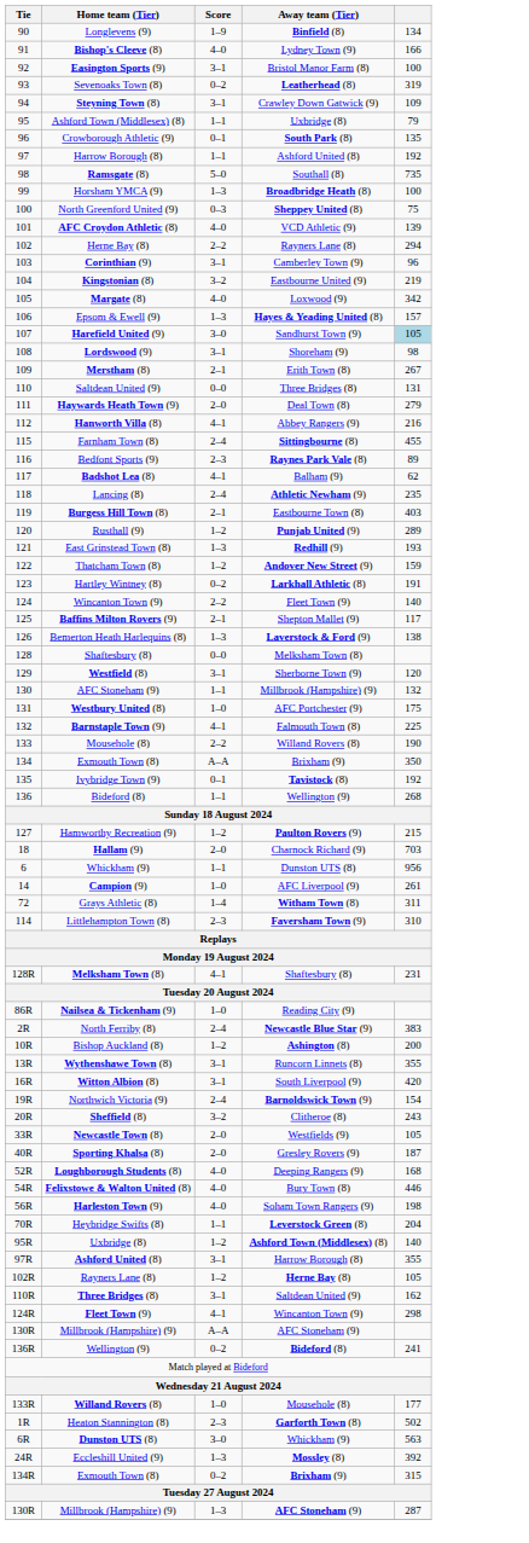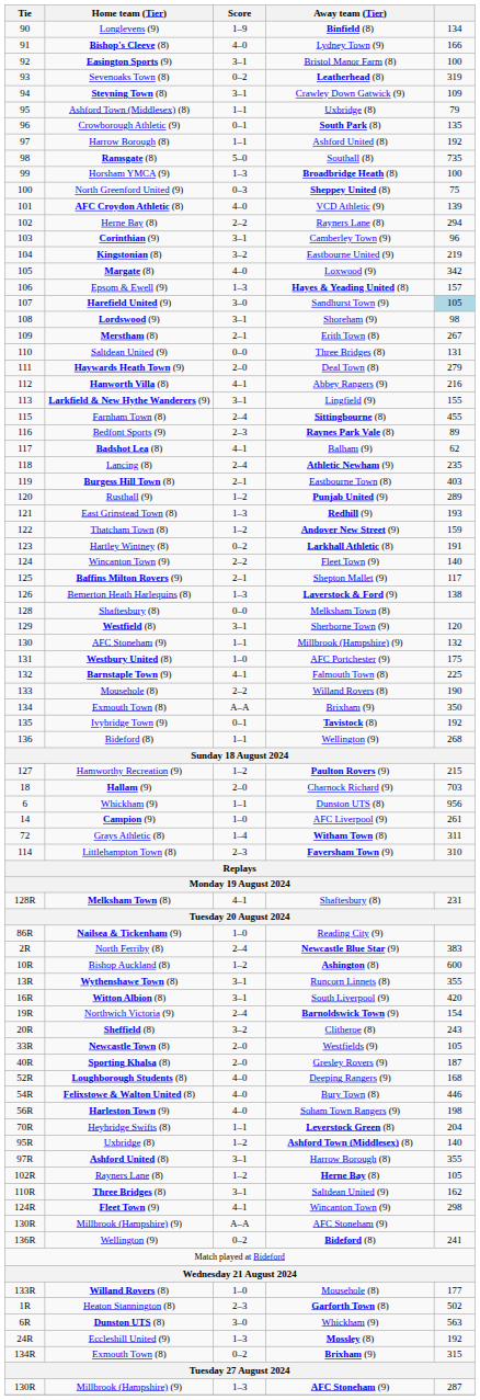 <table class="wikitable" style="text-align:center; font-size:90%">
 <tr>
 <th scope="col" style="width:  8.43%;">Tie</th>
 <th scope="col" style="width: 35.29%;">Home team (<a href='#'>Tier</a>)</th>
 <th scope="col" style="width: 11.00%;">Score</th>
 <th scope="col" style="width: 35.29%;">Away team (<a href='#'>Tier</a>)</th>
 <th scope="col" style="width:  8.43%;"></th>
 </tr>
 <tr>
 <td>90</td>
 <td><a href='#'>Longlevens</a> (9)</td>
 <td>1–9</td>
 <td><strong><a href='#'>Binfield</a></strong> (8)</td>
 <td>134</td>
 </tr>
 <tr>
 <td>91</td>
 <td><strong><a href='#'>Bishop's Cleeve</a></strong> (8)</td>
 <td>4–0</td>
 <td><a href='#'>Lydney Town</a> (9)</td>
 <td>166</td>
 </tr>
 <tr>
 <td>92</td>
 <td><strong><a href='#'>Easington Sports</a></strong> (9)</td>
 <td>3–1</td>
 <td><a href='#'>Bristol Manor Farm</a> (8)</td>
 <td>100</td>
 </tr>
 <tr>
 <td>93</td>
 <td><a href='#'>Sevenoaks Town</a> (8)</td>
 <td>0–2</td>
 <td><strong><a href='#'>Leatherhead</a></strong> (8)</td>
 <td>319</td>
 </tr>
 <tr>
 <td>94</td>
 <td><strong><a href='#'>Steyning Town</a></strong> (8)</td>
 <td>3–1</td>
 <td><a href='#'>Crawley Down Gatwick</a> (9)</td>
 <td>109</td>
 </tr>
 <tr>
 <td>95</td>
 <td><a href='#'>Ashford Town (Middlesex)</a> (8)</td>
 <td>1–1</td>
 <td><a href='#'>Uxbridge</a> (8)</td>
 <td>79</td>
 </tr>
 <tr>
 <td>96</td>
 <td><a href='#'>Crowborough Athletic</a> (9)</td>
 <td>0–1</td>
 <td><strong><a href='#'>South Park</a></strong> (8)</td>
 <td>135</td>
 </tr>
 <tr>
 <td>97</td>
 <td><a href='#'>Harrow Borough</a> (8)</td>
 <td>1–1</td>
 <td><a href='#'>Ashford United</a> (8)</td>
 <td>192</td>
 </tr>
 <tr>
 <td>98</td>
 <td><strong><a href='#'>Ramsgate</a></strong> (8)</td>
 <td>5–0</td>
 <td><a href='#'>Southall</a> (8)</td>
 <td>735</td>
 </tr>
 <tr>
 <td>99</td>
 <td><a href='#'>Horsham YMCA</a> (9)</td>
 <td>1–3</td>
 <td><strong><a href='#'>Broadbridge Heath</a></strong> (8)</td>
 <td>100</td>
 </tr>
 <tr>
 <td>100</td>
 <td><a href='#'>North Greenford United</a> (9)</td>
 <td>0–3</td>
 <td><strong><a href='#'>Sheppey United</a></strong> (8)</td>
 <td>75</td>
 </tr>
 <tr>
 <td>101</td>
 <td><strong><a href='#'>AFC Croydon Athletic</a></strong> (8)</td>
 <td>4–0</td>
 <td><a href='#'>VCD Athletic</a> (9)</td>
 <td>139</td>
 </tr>
 <tr>
 <td>102</td>
 <td><a href='#'>Herne Bay</a> (8)</td>
 <td>2–2</td>
 <td><a href='#'>Rayners Lane</a> (8)</td>
 <td>294</td>
 </tr>
 <tr>
 <td>103</td>
 <td><strong><a href='#'>Corinthian</a></strong> (9)</td>
 <td>3–1</td>
 <td><a href='#'>Camberley Town</a> (9)</td>
 <td>96</td>
 </tr>
 <tr>
 <td>104</td>
 <td><strong><a href='#'>Kingstonian</a></strong> (8)</td>
 <td>3–2</td>
 <td><a href='#'>Eastbourne United</a> (9)</td>
 <td>219</td>
 </tr>
 <tr>
 <td>105</td>
 <td><strong><a href='#'>Margate</a></strong> (8)</td>
 <td>4–0</td>
 <td><a href='#'>Loxwood</a> (9)</td>
 <td>342</td>
 </tr>
 <tr>
 <td>106</td>
 <td><a href='#'>Epsom & Ewell</a> (9)</td>
 <td>1–3</td>
 <td><strong><a href='#'>Hayes & Yeading United</a></strong> (8)</td>
 <td>157</td>
 </tr>
 <tr>
 <td>107</td>
 <td><strong><a href='#'>Harefield United</a></strong> (9)</td>
 <td>3–0</td>
 <td><a href='#'>Sandhurst Town</a> (9)</td>
 <td style="background: lightblue;">105</td>
 </tr>
 <tr>
 <td>108</td>
 <td><strong><a href='#'>Lordswood</a></strong> (9)</td>
 <td>3–1</td>
 <td><a href='#'>Shoreham</a> (9)</td>
 <td>98</td>
 </tr>
 <tr>
 <td>109</td>
 <td><strong><a href='#'>Merstham</a></strong> (8)</td>
 <td>2–1</td>
 <td><a href='#'>Erith Town</a> (8)</td>
 <td>267</td>
 </tr>
 <tr>
 <td>110</td>
 <td><a href='#'>Saltdean United</a> (9)</td>
 <td>0–0</td>
 <td><a href='#'>Three Bridges</a> (8)</td>
 <td>131</td>
 </tr>
 <tr>
 <td>111</td>
 <td><strong><a href='#'>Haywards Heath Town</a></strong> (9)</td>
 <td>2–0</td>
 <td><a href='#'>Deal Town</a> (8)</td>
 <td>279</td>
 </tr>
 <tr>
 <td>112</td>
 <td><strong><a href='#'>Hanworth Villa</a></strong> (8)</td>
 <td>4–1</td>
 <td><a href='#'>Abbey Rangers</a> (9)</td>
 <td>216</td>
+</tr>
+<tr>
+<td>113</td>
+<td><strong><a href='#'>Larkfield & New Hythe Wanderers</a></strong> (9)</td>
+<td>3–1</td>
+<td><a href='#'>Lingfield</a> (9)</td>
+<td>155</td>
 </tr>
 <tr>
 <td>115</td>
 <td><a href='#'>Farnham Town</a> (8)</td>
 <td>2–4</td>
 <td><strong><a href='#'>Sittingbourne</a></strong> (8)</td>
 <td>455</td>
 </tr>
 <tr>
 <td>116</td>
 <td><a href='#'>Bedfont Sports</a> (9)</td>
 <td>2–3</td>
 <td><strong><a href='#'>Raynes Park Vale</a></strong> (8)</td>
 <td>89</td>
 </tr>
 <tr>
 <td>117</td>
 <td><strong><a href='#'>Badshot Lea</a></strong> (8)</td>
 <td>4–1</td>
 <td><a href='#'>Balham</a> (9)</td>
 <td>62</td>
 </tr>
 <tr>
 <td>118</td>
 <td><a href='#'>Lancing</a> (8)</td>
 <td>2–4</td>
 <td><strong><a href='#'>Athletic Newham</a></strong> (9)</td>
 <td>235</td>
 </tr>
 <tr>
 <td>119</td>
 <td><strong><a href='#'>Burgess Hill Town</a></strong> (8)</td>
 <td>2–1</td>
 <td><a href='#'>Eastbourne Town</a> (8)</td>
 <td>403</td>
 </tr>
 <tr>
 <td>120</td>
 <td><a href='#'>Rusthall</a> (9)</td>
 <td>1–2</td>
 <td><strong><a href='#'>Punjab United</a></strong> (9)</td>
 <td>289</td>
 </tr>
 <tr>
 <td>121</td>
 <td><a href='#'>East Grinstead Town</a> (8)</td>
 <td>1–3</td>
 <td><strong><a href='#'>Redhill</a></strong> (9)</td>
 <td>193</td>
 </tr>
 <tr>
 <td>122</td>
 <td><a href='#'>Thatcham Town</a> (8)</td>
 <td>1–2</td>
 <td><strong><a href='#'>Andover New Street</a></strong> (9)</td>
 <td>159</td>
 </tr>
 <tr>
 <td>123</td>
 <td><a href='#'>Hartley Wintney</a> (8)</td>
 <td>0–2</td>
 <td><strong><a href='#'>Larkhall Athletic</a></strong> (8)</td>
 <td>191</td>
 </tr>
 <tr>
 <td>124</td>
 <td><a href='#'>Wincanton Town</a> (9)</td>
 <td>2–2</td>
 <td><a href='#'>Fleet Town</a> (9)</td>
 <td>140</td>
 </tr>
 <tr>
 <td>125</td>
 <td><strong><a href='#'>Baffins Milton Rovers</a></strong> (9)</td>
 <td>2–1</td>
 <td><a href='#'>Shepton Mallet</a> (9)</td>
 <td>117</td>
 </tr>
 <tr>
 <td>126</td>
 <td><a href='#'>Bemerton Heath Harlequins</a> (8)</td>
 <td>1–3</td>
 <td><strong><a href='#'>Laverstock & Ford</a></strong> (9)</td>
 <td>138</td>
 </tr>
 <tr>
 <td>128</td>
 <td><a href='#'>Shaftesbury</a> (8)</td>
 <td>0–0</td>
 <td><a href='#'>Melksham Town</a> (8)</td>
 <td></td>
 </tr>
 <tr>
 <td>129</td>
 <td><strong><a href='#'>Westfield</a></strong> (8)</td>
 <td>3–1</td>
 <td><a href='#'>Sherborne Town</a> (9)</td>
 <td>120</td>
 </tr>
 <tr>
 <td>130</td>
 <td><a href='#'>AFC Stoneham</a> (9)</td>
 <td>1–1</td>
 <td><a href='#'>Millbrook (Hampshire)</a> (9)</td>
 <td>132</td>
 </tr>
 <tr>
 <td>131</td>
 <td><strong><a href='#'>Westbury United</a></strong> (8)</td>
 <td>1–0</td>
 <td><a href='#'>AFC Portchester</a> (9)</td>
 <td>175</td>
 </tr>
 <tr>
 <td>132</td>
 <td><strong><a href='#'>Barnstaple Town</a></strong> (9)</td>
 <td>4–1</td>
 <td><a href='#'>Falmouth Town</a> (8)</td>
 <td>225</td>
 </tr>
 <tr>
 <td>133</td>
 <td><a href='#'>Mousehole</a> (8)</td>
 <td>2–2</td>
 <td><a href='#'>Willand Rovers</a> (8)</td>
 <td>190</td>
 </tr>
 <tr>
 <td>134</td>
 <td><a href='#'>Exmouth Town</a> (8)</td>
 <td>A–A</td>
 <td><a href='#'>Brixham</a> (9)</td>
 <td>350</td>
 </tr>
 <tr>
 <td>135</td>
 <td><a href='#'>Ivybridge Town</a> (9)</td>
 <td>0–1</td>
 <td><strong><a href='#'>Tavistock</a></strong> (8)</td>
 <td>192</td>
 </tr>
 <tr>
 <td>136</td>
 <td><a href='#'>Bideford</a> (8)</td>
 <td>1–1</td>
 <td><a href='#'>Wellington</a> (9)</td>
 <td>268</td>
 </tr>
 <tr>
 <th colspan="5">Sunday 18 August 2024</th>
 </tr>
 <tr>
 <td>127</td>
 <td><a href='#'>Hamworthy Recreation</a> (9)</td>
 <td>1–2</td>
 <td><strong><a href='#'>Paulton Rovers</a></strong> (9)</td>
 <td>215</td>
 </tr>
 <tr>
 <td>18</td>
 <td><strong><a href='#'>Hallam</a></strong> (9)</td>
 <td>2–0</td>
 <td><a href='#'>Charnock Richard</a> (9)</td>
 <td>703</td>
 </tr>
 <tr>
 <td>6</td>
 <td><a href='#'>Whickham</a> (9)</td>
 <td>1–1</td>
 <td><a href='#'>Dunston UTS</a> (8)</td>
 <td>956</td>
 </tr>
 <tr>
 <td>14</td>
 <td><strong><a href='#'>Campion</a></strong> (9)</td>
 <td>1–0</td>
 <td><a href='#'>AFC Liverpool</a> (9)</td>
 <td>261</td>
 </tr>
 <tr>
 <td>72</td>
 <td><a href='#'>Grays Athletic</a> (8)</td>
 <td>1–4</td>
 <td><strong><a href='#'>Witham Town</a></strong> (8)</td>
 <td>311</td>
 </tr>
 <tr>
 <td>114</td>
 <td><a href='#'>Littlehampton Town</a> (8)</td>
 <td>2–3</td>
 <td><strong><a href='#'>Faversham Town</a></strong> (9)</td>
 <td>310</td>
 </tr>
 <tr>
 <th colspan="5">Replays</th>
 </tr>
 <tr>
 <th colspan="5">Monday 19 August 2024</th>
 </tr>
 <tr>
 <td>128R</td>
 <td><strong><a href='#'>Melksham Town</a></strong> (8)</td>
 <td>4–1</td>
 <td><a href='#'>Shaftesbury</a> (8)</td>
 <td>231</td>
 </tr>
 <tr>
 <th colspan="5">Tuesday 20 August 2024</th>
 </tr>
 <tr>
 <td>86R</td>
 <td><strong><a href='#'>Nailsea & Tickenham</a></strong> (9)</td>
 <td>1–0</td>
 <td><a href='#'>Reading City</a> (9)</td>
 <td></td>
 </tr>
 <tr>
 <td>2R</td>
 <td><a href='#'>North Ferriby</a> (8)</td>
 <td>2–4 </td>
 <td><strong><a href='#'>Newcastle Blue Star</a></strong> (9)</td>
 <td>383</td>
 </tr>
 <tr>
 <td>10R</td>
 <td><a href='#'>Bishop Auckland</a> (8)</td>
 <td>1–2 </td>
 <td><strong><a href='#'>Ashington</a></strong> (8)</td>
-<td>200</td>
+<td>600</td>
 </tr>
 <tr>
 <td>13R</td>
 <td><strong><a href='#'>Wythenshawe Town</a></strong> (8)</td>
 <td>3–1</td>
 <td><a href='#'>Runcorn Linnets</a> (8)</td>
 <td>355</td>
 </tr>
 <tr>
 <td>16R</td>
 <td><strong><a href='#'>Witton Albion</a></strong> (8)</td>
 <td>3–1</td>
 <td><a href='#'>South Liverpool</a> (9)</td>
 <td>420</td>
 </tr>
 <tr>
 <td>19R</td>
 <td><a href='#'>Northwich Victoria</a> (9)</td>
 <td>2–4</td>
 <td><strong><a href='#'>Barnoldswick Town</a></strong> (9)</td>
 <td>154</td>
 </tr>
 <tr>
 <td>20R</td>
 <td><strong><a href='#'>Sheffield</a></strong> (8)</td>
 <td>3–2</td>
 <td><a href='#'>Clitheroe</a> (8)</td>
 <td>243</td>
 </tr>
 <tr>
 <td>33R</td>
 <td><strong><a href='#'>Newcastle Town</a></strong> (8)</td>
 <td>2–0</td>
 <td><a href='#'>Westfields</a> (9)</td>
 <td>105</td>
 </tr>
 <tr>
 <td>40R</td>
 <td><strong><a href='#'>Sporting Khalsa</a></strong> (8)</td>
 <td>2–0 </td>
 <td><a href='#'>Gresley Rovers</a> (9)</td>
 <td>187</td>
 </tr>
 <tr>
 <td>52R</td>
 <td><strong><a href='#'>Loughborough Students</a></strong> (8)</td>
 <td>4–0</td>
 <td><a href='#'>Deeping Rangers</a> (9)</td>
 <td>168</td>
 </tr>
 <tr>
 <td>54R</td>
 <td><strong><a href='#'>Felixstowe & Walton United</a></strong> (8)</td>
 <td>4–0</td>
 <td><a href='#'>Bury Town</a> (8)</td>
 <td>446</td>
 </tr>
 <tr>
 <td>56R</td>
 <td><strong><a href='#'>Harleston Town</a></strong> (9)</td>
 <td>4–0</td>
 <td><a href='#'>Soham Town Rangers</a> (9)</td>
 <td>198</td>
 </tr>
 <tr>
 <td>70R</td>
 <td><a href='#'>Heybridge Swifts</a> (8)</td>
 <td>1–1 </td>
 <td><strong><a href='#'>Leverstock Green</a></strong> (8)</td>
 <td>204</td>
 </tr>
 <tr>
 <td>95R</td>
 <td><a href='#'>Uxbridge</a> (8)</td>
 <td>1–2</td>
 <td><strong><a href='#'>Ashford Town (Middlesex)</a></strong> (8)</td>
 <td>140</td>
 </tr>
 <tr>
 <td>97R</td>
 <td><strong><a href='#'>Ashford United</a></strong> (8)</td>
 <td>3–1</td>
 <td><a href='#'>Harrow Borough</a> (8)</td>
 <td>355</td>
 </tr>
 <tr>
 <td>102R</td>
 <td><a href='#'>Rayners Lane</a> (8)</td>
 <td>1–2</td>
 <td><strong><a href='#'>Herne Bay</a></strong> (8)</td>
 <td>105</td>
 </tr>
 <tr>
 <td>110R</td>
 <td><strong><a href='#'>Three Bridges</a></strong> (8)</td>
 <td>3–1</td>
 <td><a href='#'>Saltdean United</a> (9)</td>
 <td>162</td>
 </tr>
 <tr>
 <td>124R</td>
 <td><strong><a href='#'>Fleet Town</a></strong> (9)</td>
 <td>4–1</td>
 <td><a href='#'>Wincanton Town</a> (9)</td>
 <td>298</td>
 </tr>
 <tr>
 <td>130R</td>
 <td><a href='#'>Millbrook (Hampshire)</a> (9)</td>
 <td>A–A</td>
 <td><a href='#'>AFC Stoneham</a> (9)</td>
 <td></td>
 </tr>
 <tr>
 <td>136R</td>
 <td><a href='#'>Wellington</a> (9)</td>
 <td>0–2</td>
 <td><strong><a href='#'>Bideford</a></strong> (8)</td>
 <td>241</td>
 </tr>
 <tr>
 <td colspan="5" style="height:20px; text-align:center; font-size:90%">Match played at <a href='#'>Bideford</a></td>
 </tr>
 <tr>
 <th colspan="5">Wednesday 21 August 2024</th>
 </tr>
 <tr>
 <td>133R</td>
 <td><strong><a href='#'>Willand Rovers</a></strong> (8)</td>
 <td>1–0</td>
 <td><a href='#'>Mousehole</a> (8)</td>
 <td>177</td>
 </tr>
 <tr>
 <td>1R</td>
 <td><a href='#'>Heaton Stannington</a> (8)</td>
 <td>2–3 </td>
 <td><strong><a href='#'>Garforth Town</a></strong> (8)</td>
 <td>502</td>
 </tr>
 <tr>
 <td>6R</td>
 <td><strong><a href='#'>Dunston UTS</a></strong> (8)</td>
 <td>3–0</td>
 <td><a href='#'>Whickham</a> (9)</td>
 <td>563</td>
 </tr>
 <tr>
 <td>24R</td>
 <td><a href='#'>Eccleshill United</a> (9)</td>
 <td>1–3</td>
 <td><strong><a href='#'>Mossley</a></strong> (8)</td>
-<td>392</td>
+<td>192</td>
 </tr>
 <tr>
 <td>134R</td>
 <td><a href='#'>Exmouth Town</a> (8)</td>
 <td>0–2</td>
 <td><strong><a href='#'>Brixham</a></strong> (9)</td>
 <td>315</td>
 </tr>
 <tr>
 <th colspan="5">Tuesday 27 August 2024</th>
 </tr>
 <tr>
 <td>130R</td>
 <td><a href='#'>Millbrook (Hampshire)</a> (9)</td>
 <td>1–3</td>
 <td><strong><a href='#'>AFC Stoneham</a></strong> (9)</td>
 <td>287</td>
 </tr>
 <tr>
 </tr>
 </table>
